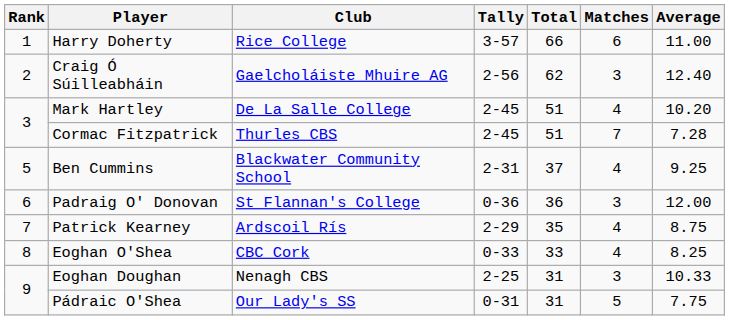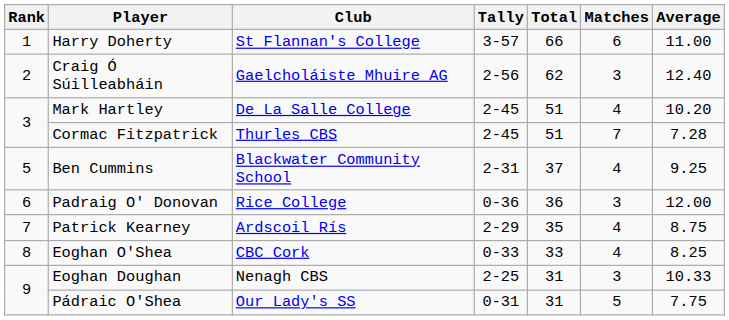 <table class="wikitable">
 <tr>
 <th>Rank</th>
 <th>Player</th>
 <th>Club</th>
 <th>Tally</th>
 <th>Total</th>
 <th>Matches</th>
 <th>Average</th>
 </tr>
 <tr>
 <td rowspan="1" style="text-align:center;">1</td>
 <td>Harry Doherty</td>
-<td><a href='#'>Rice College</a></td>
+<td><a href='#'>St Flannan's College</a></td>
 <td align=center>3-57</td>
 <td align=center>66</td>
 <td align=center>6</td>
 <td align=center>11.00</td>
 </tr>
 <tr>
 <td rowspan="1" style="text-align:center;">2</td>
 <td>Craig Ó Súilleabháin</td>
 <td><a href='#'>Gaelcholáiste Mhuire AG</a></td>
 <td align=center>2-56</td>
 <td align=center>62</td>
 <td align=center>3</td>
 <td align=center>12.40</td>
 </tr>
 <tr>
 <td rowspan="2" style="text-align:center;">3</td>
 <td>Mark Hartley</td>
 <td><a href='#'>De La Salle College</a></td>
 <td align=center>2-45</td>
 <td align=center>51</td>
 <td align=center>4</td>
 <td align=center>10.20</td>
 </tr>
 <tr>
 <td>Cormac Fitzpatrick</td>
 <td><a href='#'>Thurles CBS</a></td>
 <td align=center>2-45</td>
 <td align=center>51</td>
 <td align=center>7</td>
 <td align=center>7.28</td>
 </tr>
 <tr>
 <td rowspan="1" style="text-align:center;">5</td>
 <td>Ben Cummins</td>
 <td><a href='#'>Blackwater Community School</a></td>
 <td align=center>2-31</td>
 <td align=center>37</td>
 <td align=center>4</td>
 <td align=center>9.25</td>
 </tr>
 <tr>
 <td rowspan="1" style="text-align:center;">6</td>
 <td>Padraig O' Donovan</td>
-<td><a href='#'>St Flannan's College</a></td>
+<td><a href='#'>Rice College</a></td>
 <td align=center>0-36</td>
 <td align=center>36</td>
 <td align=center>3</td>
 <td align=center>12.00</td>
 </tr>
 <tr>
 <td rowspan="1" style="text-align:center;">7</td>
 <td>Patrick Kearney</td>
 <td><a href='#'>Ardscoil Rís</a></td>
 <td align=center>2-29</td>
 <td align=center>35</td>
 <td align=center>4</td>
 <td align=center>8.75</td>
 </tr>
 <tr>
 <td rowspan="1" style="text-align:center;">8</td>
 <td>Eoghan O'Shea</td>
 <td><a href='#'>CBC Cork</a></td>
 <td align=center>0-33</td>
 <td align=center>33</td>
 <td align=center>4</td>
 <td align=center>8.25</td>
 </tr>
 <tr>
 <td rowspan="2" style="text-align:center;">9</td>
 <td>Eoghan Doughan</td>
 <td>Nenagh CBS</td>
 <td align=center>2-25</td>
 <td align=center>31</td>
 <td align=center>3</td>
 <td align=center>10.33</td>
 </tr>
 <tr>
 <td>Pádraic O'Shea</td>
 <td><a href='#'>Our Lady's SS</a></td>
 <td align=center>0-31</td>
 <td align=center>31</td>
 <td align=center>5</td>
 <td align=center>7.75</td>
 </tr>
 </table>
